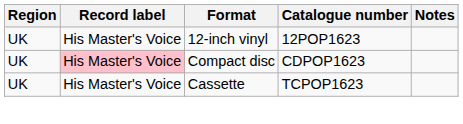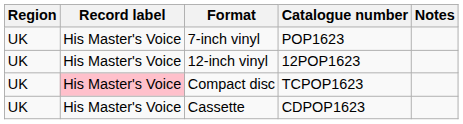 <table class="wikitable">
 <tr>
 <th>Region</th>
 <th>Record label</th>
 <th>Format</th>
 <th>Catalogue number</th>
 <th>Notes</th>
+</tr>
+<tr>
+<td>UK</td>
+<td>His Master's Voice</td>
+<td>7-inch vinyl</td>
+<td>POP1623</td>
+<td></td>
 </tr>
 <tr>
 <td>UK</td>
 <td>His Master's Voice</td>
 <td>12-inch vinyl</td>
 <td>12POP1623</td>
 <td></td>
 </tr>
 <tr>
 <td>UK</td>
 <td style="background: pink;">His Master's Voice</td>
 <td>Compact disc</td>
-<td>CDPOP1623</td>
+<td>TCPOP1623</td>
 <td></td>
 </tr>
 <tr>
 <td>UK</td>
 <td>His Master's Voice</td>
 <td>Cassette</td>
-<td>TCPOP1623</td>
+<td>CDPOP1623</td>
 <td></td>
 </tr>
 </table>
